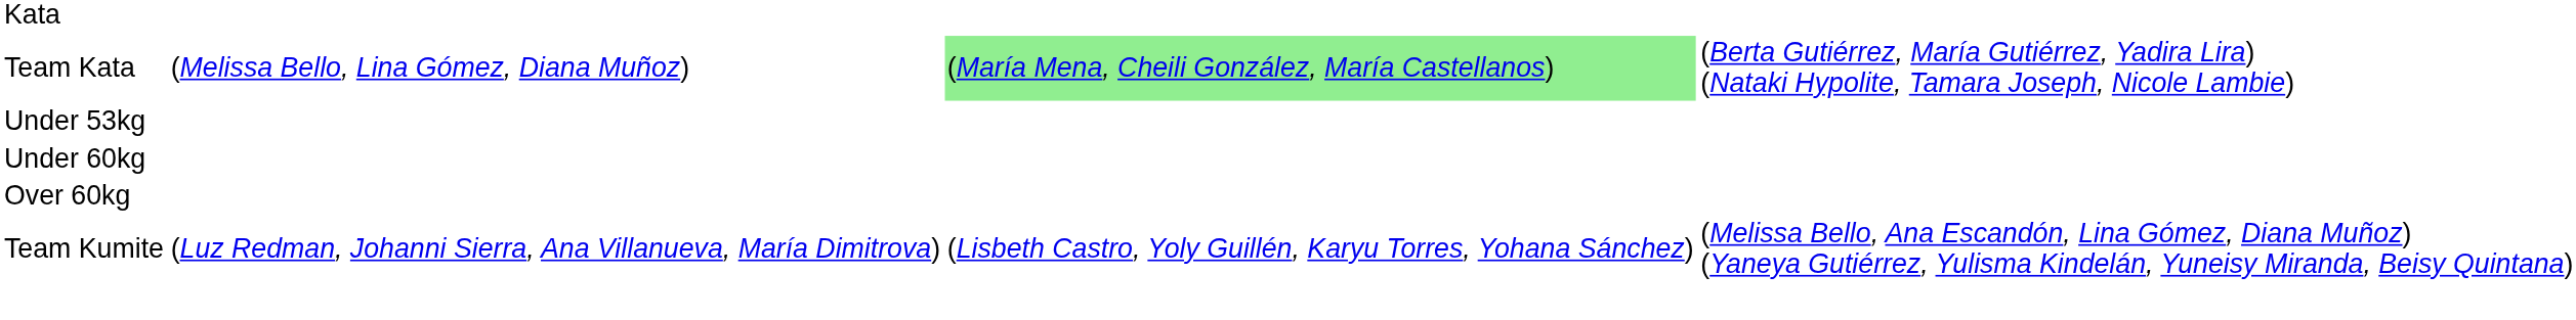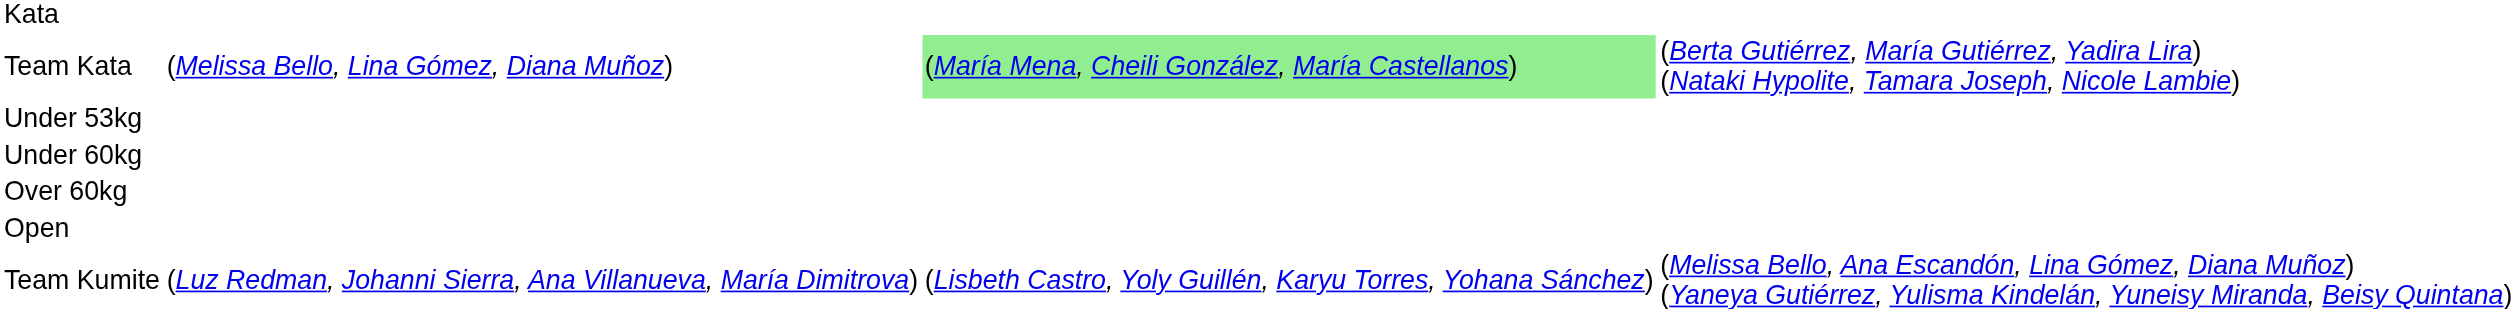 <table>
 <tr>
 <td>Kata</td>
 <td></td>
 <td></td>
 <td><br></td>
 </tr>
 <tr>
 <td>Team Kata</td>
 <td> (<em><a href='#'>Melissa Bello</a>, <a href='#'>Lina Gómez</a>, <a href='#'>Diana Muñoz</a></em>)</td>
 <td style="background: lightgreen;"> (<em><a href='#'>María Mena</a>, <a href='#'>Cheili González</a>, <a href='#'>María Castellanos</a></em>)</td>
 <td> (<em><a href='#'>Berta Gutiérrez</a>, <a href='#'>María Gutiérrez</a>, <a href='#'>Yadira Lira</a></em>)<br> (<em><a href='#'>Nataki Hypolite</a>, <a href='#'>Tamara Joseph</a>, <a href='#'>Nicole Lambie</a></em>)</td>
 </tr>
 <tr>
 <td>Under 53kg</td>
 <td></td>
 <td></td>
 <td><br></td>
 </tr>
 <tr>
 <td>Under 60kg</td>
 <td></td>
 <td></td>
 <td><br></td>
 </tr>
 <tr>
 <td>Over 60kg</td>
 <td></td>
 <td></td>
 <td><br></td>
 </tr>
 <tr>
+<td>Open</td>
+<td></td>
+<td></td>
+<td><br></td>
+</tr>
+<tr>
 <td>Team Kumite</td>
 <td> (<em><a href='#'>Luz Redman</a>, <a href='#'>Johanni Sierra</a>, <a href='#'>Ana Villanueva</a>, <a href='#'>María Dimitrova</a></em>)</td>
 <td> (<em><a href='#'>Lisbeth Castro</a>, <a href='#'>Yoly Guillén</a>, <a href='#'>Karyu Torres</a>, <a href='#'>Yohana Sánchez</a></em>)</td>
 <td> (<em><a href='#'>Melissa Bello</a>, <a href='#'>Ana Escandón</a>, <a href='#'>Lina Gómez</a>, <a href='#'>Diana Muñoz</a></em>)<br> (<em><a href='#'>Yaneya Gutiérrez</a>, <a href='#'>Yulisma Kindelán</a>, <a href='#'>Yuneisy Miranda</a>, <a href='#'>Beisy Quintana</a></em>)</td>
 </tr>
 <tr>
 </tr>
 </table>
